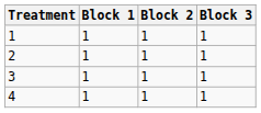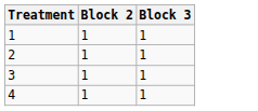 <table class="wikitable">
 <tr>
 <th><strong>Treatment</strong></th>
-<th><strong>Block 1</strong></th>
 <th><strong>Block 2</strong></th>
 <th><strong>Block 3</strong></th>
 </tr>
 <tr>
-<td>1</td>
 <td>1</td>
 <td>1</td>
 <td>1</td>
 </tr>
 <tr>
 <td>2</td>
 <td>1</td>
 <td>1</td>
-<td>1</td>
 </tr>
 <tr>
 <td>3</td>
-<td>1</td>
 <td>1</td>
 <td>1</td>
 </tr>
 <tr>
 <td>4</td>
 <td>1</td>
 <td>1</td>
-<td>1</td>
 </tr>
 </table>
